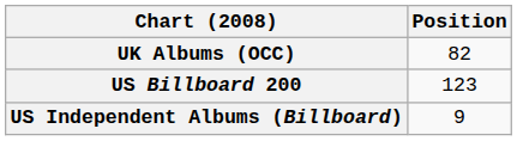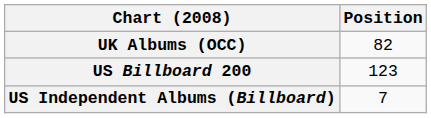 <table class="wikitable sortable plainrowheaders" style="text-align:center;">
 <tr>
 <th scope="col">Chart (2008)</th>
 <th scope="col">Position</th>
 </tr>
 <tr>
 <th scope="row">UK Albums (OCC)</th>
 <td>82</td>
 </tr>
 <tr>
 <th scope="row">US <em>Billboard</em> 200</th>
 <td>123</td>
 </tr>
 <tr>
 <th scope="row">US Independent Albums (<em>Billboard</em>)</th>
-<td>9</td>
+<td>7</td>
 </tr>
 </table>
